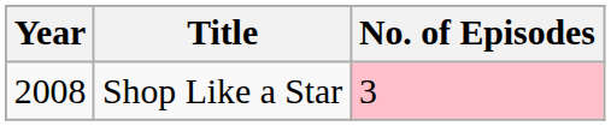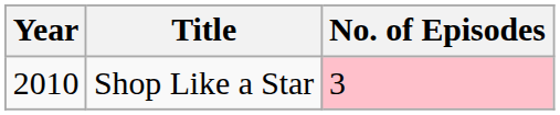 <table class="wikitable sortable mw-collapsible">
 <tr>
 <th>Year</th>
 <th>Title</th>
 <th>No. of Episodes</th>
 </tr>
 <tr>
-<td>2008</td>
+<td>2010</td>
 <td>Shop Like a Star</td>
 <td style="background: pink;">3</td>
 </tr>
 </table>
